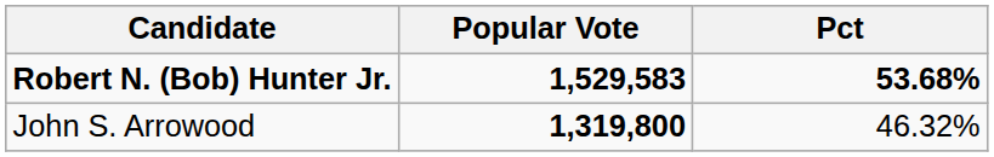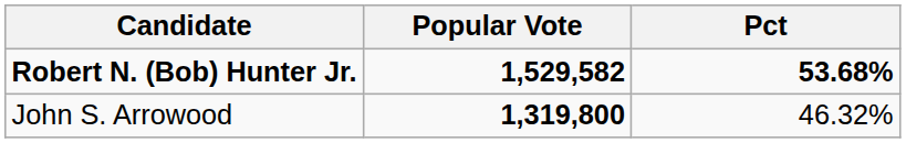 <table class="wikitable">
 <tr>
 <th width=40%>Candidate</th>
 <th width=30%>Popular Vote</th>
 <th width=30%>Pct</th>
 </tr>
 <tr>
 <td><strong>Robert N. (Bob) Hunter Jr.</strong></td>
-<td align="right"><strong>1,529,583</strong></td>
+<td align="right"><strong>1,529,582</strong></td>
 <td align="right"><strong>53.68%</strong></td>
 </tr>
 <tr>
 <td>John S. Arrowood</td>
 <td align="right"><strong>1,319,800</strong></td>
 <td align="right">46.32%</td>
 </tr>
 </table>
